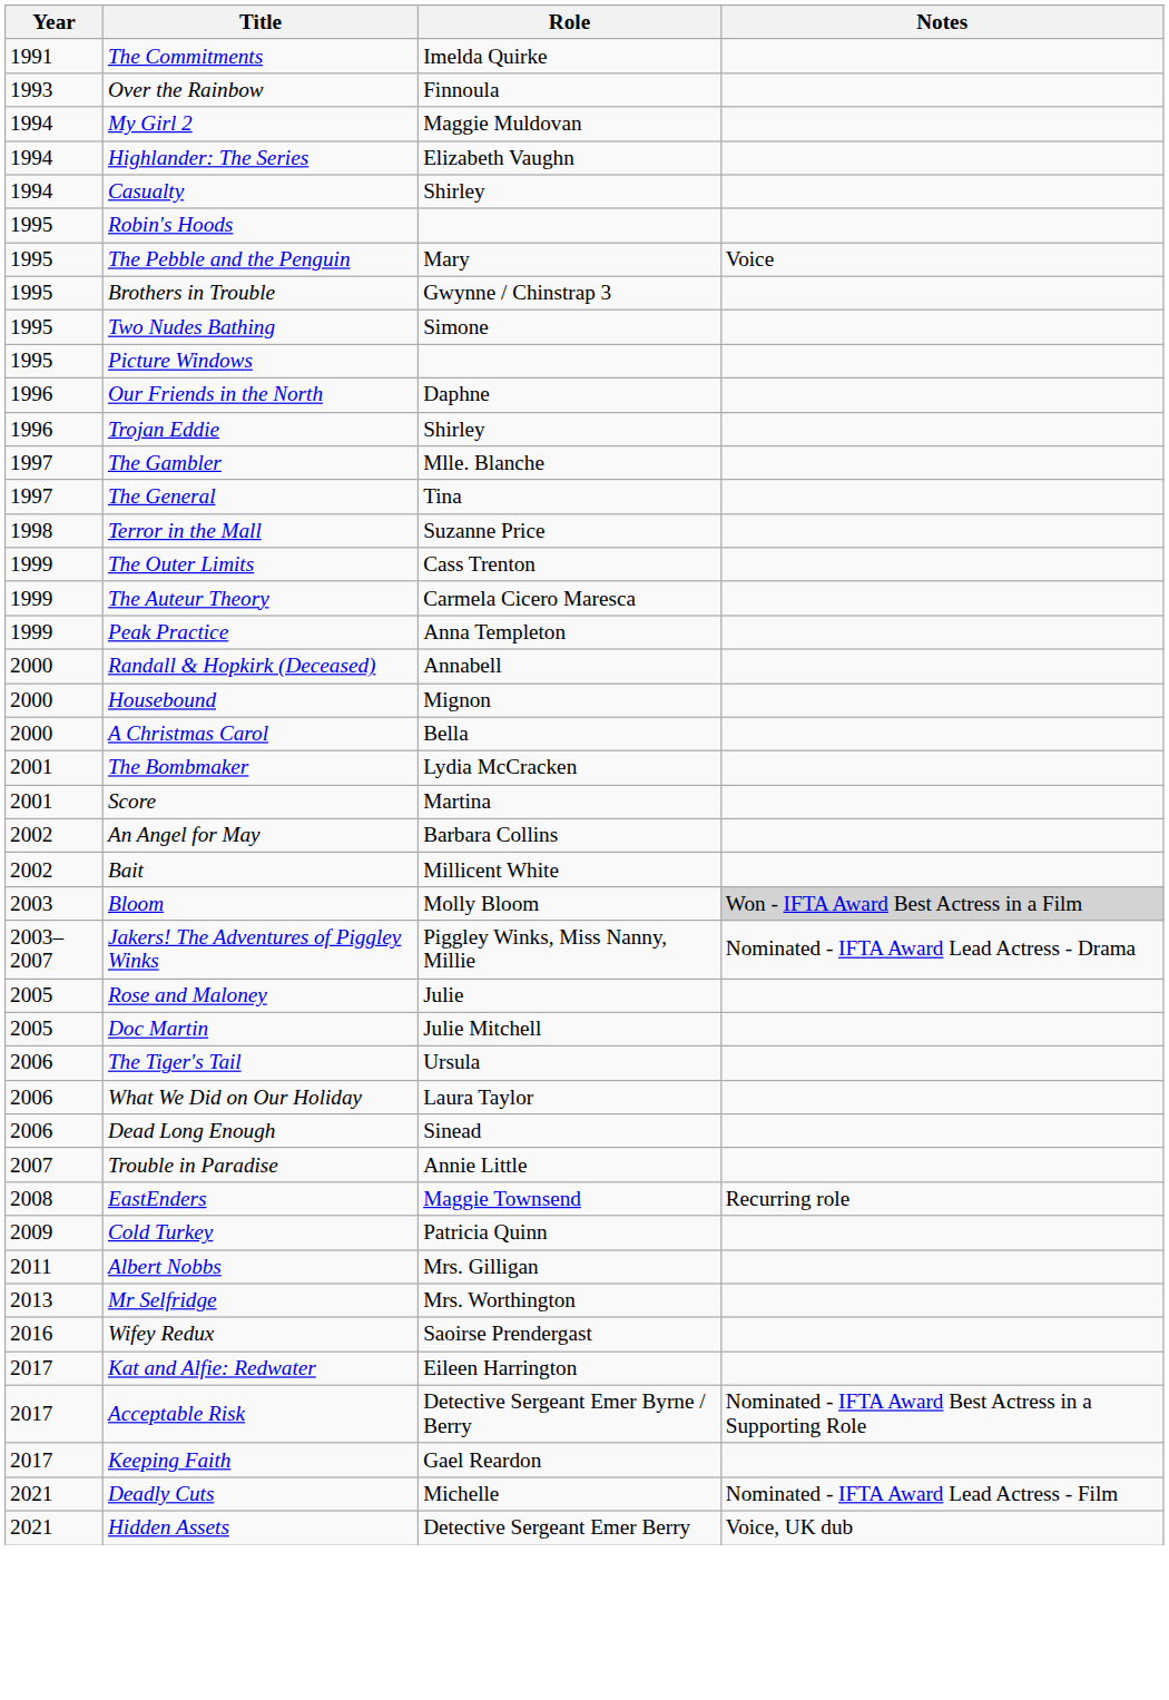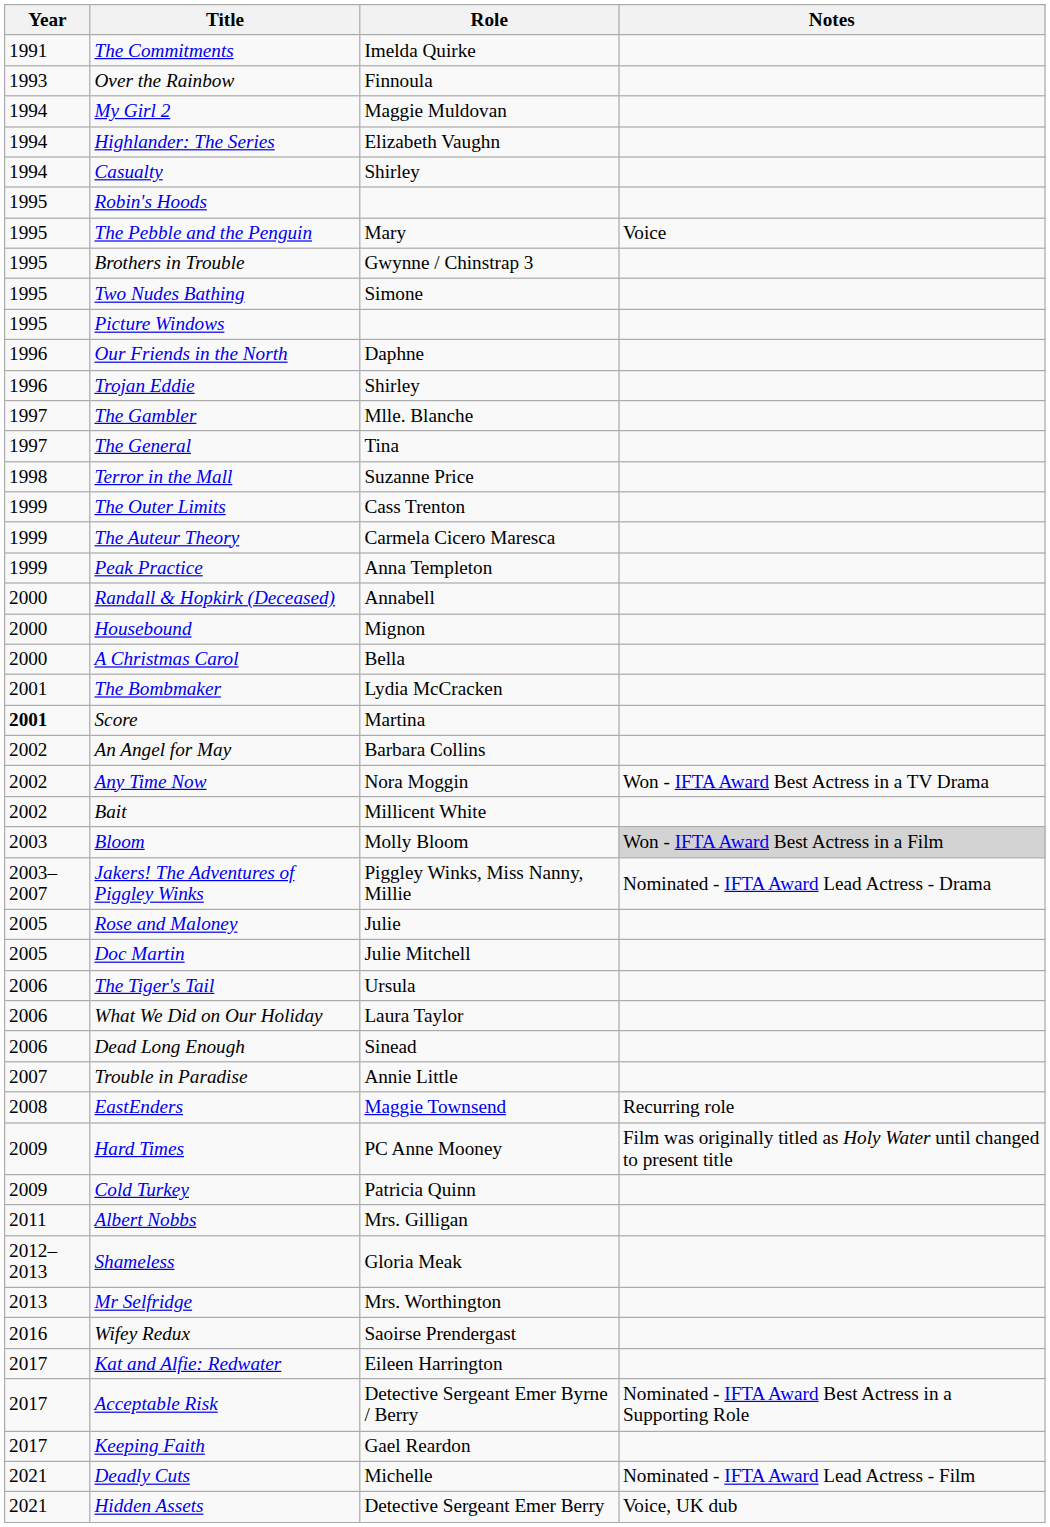 <table class="wikitable sortable">
 <tr>
 <th>Year</th>
 <th>Title</th>
 <th>Role</th>
 <th class="unsortable">Notes</th>
 </tr>
 <tr>
 <td>1991</td>
 <td><em><a href='#'>The Commitments</a></em></td>
 <td>Imelda Quirke</td>
 <td></td>
 </tr>
 <tr>
 <td>1993</td>
 <td><em>Over the Rainbow</em></td>
 <td>Finnoula</td>
 <td></td>
 </tr>
 <tr>
 <td>1994</td>
 <td><em><a href='#'>My Girl 2</a></em></td>
 <td>Maggie Muldovan</td>
 <td></td>
 </tr>
 <tr>
 <td>1994</td>
 <td><em><a href='#'>Highlander: The Series</a></em></td>
 <td>Elizabeth Vaughn</td>
 <td></td>
 </tr>
 <tr>
 <td>1994</td>
 <td><em><a href='#'>Casualty</a></em></td>
 <td>Shirley</td>
 <td></td>
 </tr>
 <tr>
 <td>1995</td>
 <td><em><a href='#'>Robin's Hoods</a></em></td>
 <td></td>
 <td></td>
 </tr>
 <tr>
 <td>1995</td>
 <td><em><a href='#'>The Pebble and the Penguin</a></em></td>
 <td>Mary</td>
 <td>Voice</td>
 </tr>
 <tr>
 <td>1995</td>
 <td><em>Brothers in Trouble</em></td>
 <td>Gwynne / Chinstrap 3</td>
 <td></td>
 </tr>
 <tr>
 <td>1995</td>
 <td><em><a href='#'>Two Nudes Bathing</a></em></td>
 <td>Simone</td>
 <td></td>
 </tr>
 <tr>
 <td>1995</td>
 <td><em><a href='#'>Picture Windows</a></em></td>
 <td></td>
 <td></td>
 </tr>
 <tr>
 <td>1996</td>
 <td><em><a href='#'>Our Friends in the North</a></em></td>
 <td>Daphne</td>
 <td></td>
 </tr>
 <tr>
 <td>1996</td>
 <td><em><a href='#'>Trojan Eddie</a></em></td>
 <td>Shirley</td>
 <td></td>
 </tr>
 <tr>
 <td>1997</td>
 <td><em><a href='#'>The Gambler</a></em></td>
 <td>Mlle. Blanche</td>
 <td></td>
 </tr>
 <tr>
 <td>1997</td>
 <td><em><a href='#'>The General</a></em></td>
 <td>Tina</td>
 <td></td>
 </tr>
 <tr>
 <td>1998</td>
 <td><em><a href='#'>Terror in the Mall</a></em></td>
 <td>Suzanne Price</td>
 <td></td>
 </tr>
 <tr>
 <td>1999</td>
 <td><em><a href='#'>The Outer Limits</a></em></td>
 <td>Cass Trenton</td>
 <td></td>
 </tr>
 <tr>
 <td>1999</td>
 <td><em><a href='#'>The Auteur Theory</a></em></td>
 <td>Carmela Cicero Maresca</td>
 <td></td>
 </tr>
 <tr>
 <td>1999</td>
 <td><em><a href='#'>Peak Practice</a></em></td>
 <td>Anna Templeton</td>
 <td></td>
 </tr>
 <tr>
 <td>2000</td>
 <td><em><a href='#'>Randall & Hopkirk (Deceased)</a></em></td>
 <td>Annabell</td>
 <td></td>
 </tr>
 <tr>
 <td>2000</td>
 <td><em><a href='#'>Housebound</a></em></td>
 <td>Mignon</td>
 <td></td>
 </tr>
 <tr>
 <td>2000</td>
 <td><em><a href='#'>A Christmas Carol</a></em></td>
 <td>Bella</td>
 <td></td>
 </tr>
 <tr>
 <td>2001</td>
 <td><em><a href='#'>The Bombmaker</a></em></td>
 <td>Lydia McCracken</td>
 <td></td>
 </tr>
 <tr>
-<td>2001</td>
+<td><strong>2001</strong></td>
 <td><em>Score</em></td>
 <td>Martina</td>
 <td></td>
 </tr>
 <tr>
 <td>2002</td>
 <td><em>An Angel for May</em></td>
 <td>Barbara Collins</td>
 <td></td>
+</tr>
+<tr>
+<td>2002</td>
+<td><em><a href='#'>Any Time Now</a></em></td>
+<td>Nora Moggin</td>
+<td>Won - <a href='#'>IFTA Award</a> Best Actress in a TV Drama</td>
 </tr>
 <tr>
 <td>2002</td>
 <td><em>Bait</em></td>
 <td>Millicent White</td>
 <td></td>
 </tr>
 <tr>
 <td>2003</td>
 <td><em><a href='#'>Bloom</a></em></td>
 <td>Molly Bloom</td>
 <td style="background: lightgrey;">Won - <a href='#'>IFTA Award</a> Best Actress in a Film</td>
 </tr>
 <tr>
 <td>2003–2007</td>
 <td><em><a href='#'>Jakers! The Adventures of Piggley Winks</a></em></td>
 <td>Piggley Winks, Miss Nanny, Millie</td>
 <td>Nominated - <a href='#'>IFTA Award</a> Lead Actress - Drama</td>
 </tr>
 <tr>
 <td>2005</td>
 <td><em><a href='#'>Rose and Maloney</a></em></td>
 <td>Julie</td>
 <td></td>
 </tr>
 <tr>
 <td>2005</td>
 <td><em><a href='#'>Doc Martin</a></em></td>
 <td>Julie Mitchell</td>
 <td></td>
 </tr>
 <tr>
 <td>2006</td>
 <td><em><a href='#'>The Tiger's Tail</a></em></td>
 <td>Ursula</td>
 <td></td>
 </tr>
 <tr>
 <td>2006</td>
 <td><em>What We Did on Our Holiday</em></td>
 <td>Laura Taylor</td>
 <td></td>
 </tr>
 <tr>
 <td>2006</td>
 <td><em>Dead Long Enough</em></td>
 <td>Sinead</td>
 <td></td>
 </tr>
 <tr>
 <td>2007</td>
 <td><em>Trouble in Paradise</em></td>
 <td>Annie Little</td>
 <td></td>
 </tr>
 <tr>
 <td>2008</td>
 <td><em><a href='#'>EastEnders</a></em></td>
 <td><a href='#'>Maggie Townsend</a></td>
 <td>Recurring role</td>
 </tr>
 <tr>
 <td>2009</td>
+<td><em><a href='#'>Hard Times</a></em></td>
+<td>PC Anne Mooney</td>
+<td>Film was originally titled as <em>Holy Water</em> until changed to present title</td>
+</tr>
+<tr>
+<td>2009</td>
 <td><em><a href='#'>Cold Turkey</a></em></td>
 <td>Patricia Quinn</td>
 <td></td>
 </tr>
 <tr>
 <td>2011</td>
 <td><em><a href='#'>Albert Nobbs</a></em></td>
 <td>Mrs. Gilligan</td>
+<td></td>
+</tr>
+<tr>
+<td>2012–2013</td>
+<td><em><a href='#'>Shameless</a></em></td>
+<td>Gloria Meak</td>
 <td></td>
 </tr>
 <tr>
 <td>2013</td>
 <td><em><a href='#'>Mr Selfridge</a></em></td>
 <td>Mrs. Worthington</td>
 <td></td>
 </tr>
 <tr>
 <td>2016</td>
 <td><em>Wifey Redux</em></td>
 <td>Saoirse Prendergast</td>
 <td></td>
 </tr>
 <tr>
 <td>2017</td>
 <td><em><a href='#'>Kat and Alfie: Redwater</a></em></td>
 <td>Eileen Harrington</td>
 <td></td>
 </tr>
 <tr>
 <td>2017</td>
 <td><em><a href='#'>Acceptable Risk</a></em></td>
 <td>Detective Sergeant Emer Byrne / Berry</td>
 <td>Nominated - <a href='#'>IFTA Award</a> Best Actress in a Supporting Role</td>
 </tr>
 <tr>
 <td>2017</td>
 <td><em><a href='#'>Keeping Faith</a></em></td>
 <td>Gael Reardon</td>
 <td></td>
 </tr>
 <tr>
 <td>2021</td>
 <td><em><a href='#'>Deadly Cuts</a></em></td>
 <td>Michelle</td>
 <td>Nominated - <a href='#'>IFTA Award</a> Lead Actress - Film</td>
 </tr>
 <tr>
 <td>2021</td>
 <td><em><a href='#'>Hidden Assets</a></em></td>
 <td>Detective Sergeant Emer Berry</td>
 <td>Voice, UK dub</td>
 </tr>
 </table>
